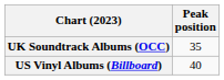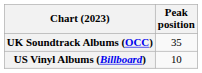 <table class="wikitable sortable plainrowheaders" style="text-align:center">
 <tr>
 <th scope="col">Chart (2023)</th>
 <th scope="col">Peak<br>position</th>
 </tr>
 <tr>
 <th scope="row">UK Soundtrack Albums (<a href='#'>OCC</a>)</th>
 <td>35</td>
 </tr>
 <tr>
 <th scope="row">US Vinyl Albums (<em><a href='#'>Billboard</a></em>)</th>
-<td align="center">40</td>
+<td align="center">10</td>
 </tr>
 </table>
